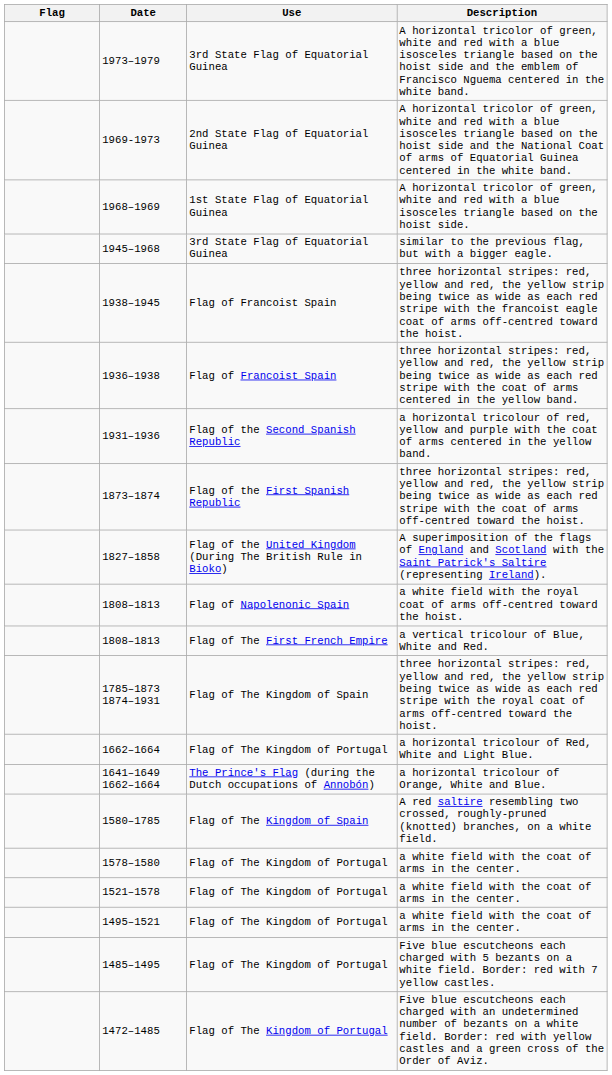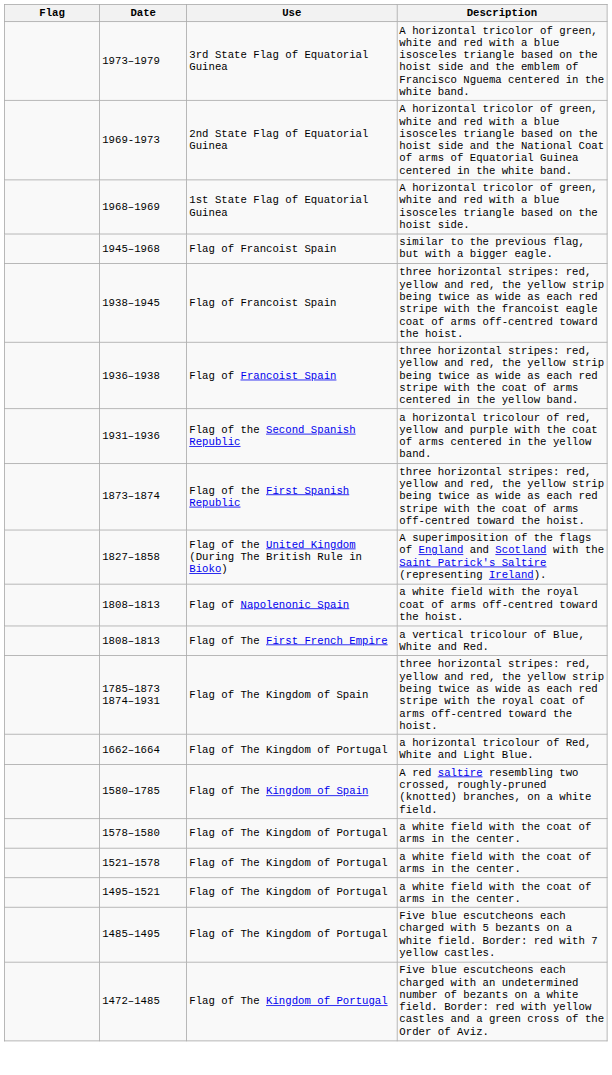 <table class="wikitable">
 <tr>
 <th style="width:110px;">Flag</th>
 <th style="width:100px;">Date</th>
 <th style="width:250px;">Use</th>
 <th style="width:250px;">Description</th>
 </tr>
 <tr>
 <td></td>
 <td>1973–1979</td>
 <td>3rd State Flag of Equatorial Guinea</td>
 <td>A horizontal tricolor of green, white and red with a blue isosceles triangle based on the hoist side and the emblem of Francisco Nguema centered in the white band.</td>
 </tr>
 <tr>
 <td></td>
 <td>1969-1973</td>
 <td>2nd State Flag of Equatorial Guinea</td>
 <td>A horizontal tricolor of green, white and red with a blue isosceles triangle based on the hoist side and the National Coat of arms of Equatorial Guinea centered in the white band.</td>
 </tr>
 <tr>
 <td></td>
 <td>1968–1969</td>
 <td>1st State Flag of Equatorial Guinea</td>
 <td>A horizontal tricolor of green, white and red with a blue isosceles triangle based on the hoist side.</td>
 </tr>
 <tr>
 <td></td>
 <td>1945–1968</td>
-<td>3rd State Flag of Equatorial Guinea</td>
+<td>Flag of Francoist Spain</td>
 <td>similar to the previous flag, but with a bigger eagle.</td>
 </tr>
 <tr>
 <td></td>
 <td>1938–1945</td>
 <td>Flag of Francoist Spain</td>
 <td>three horizontal stripes: red, yellow and red, the yellow strip being twice as wide as each red stripe with the francoist eagle coat of arms off-centred toward the hoist.</td>
 </tr>
 <tr>
 <td></td>
 <td>1936–1938</td>
 <td>Flag of <a href='#'>Francoist Spain</a></td>
 <td>three horizontal stripes: red, yellow and red, the yellow strip being twice as wide as each red stripe with the coat of arms centered in the yellow band.</td>
 </tr>
 <tr>
 <td></td>
 <td>1931–1936</td>
 <td>Flag of the <a href='#'>Second Spanish Republic</a></td>
 <td>a horizontal tricolour of red, yellow and purple with the coat of arms centered in the yellow band.</td>
 </tr>
 <tr>
 <td></td>
 <td>1873–1874</td>
 <td>Flag of the <a href='#'>First Spanish Republic</a></td>
 <td>three horizontal stripes: red, yellow and red, the yellow strip being twice as wide as each red stripe with the coat of arms off-centred toward the hoist.</td>
 </tr>
 <tr>
 <td></td>
 <td>1827–1858</td>
 <td>Flag of the <a href='#'>United Kingdom</a> (During The British Rule in <a href='#'>Bioko</a>)</td>
 <td>A superimposition of the flags of <a href='#'>England</a> and <a href='#'>Scotland</a> with the <a href='#'>Saint Patrick's Saltire</a> (representing <a href='#'>Ireland</a>).</td>
 </tr>
 <tr>
 <td></td>
 <td>1808–1813</td>
 <td>Flag of <a href='#'>Napolenonic Spain</a></td>
 <td>a white field with the royal coat of arms off-centred toward the hoist.</td>
 </tr>
 <tr>
 <td></td>
 <td>1808–1813</td>
 <td>Flag of The <a href='#'>First French Empire</a></td>
 <td>a vertical tricolour of Blue, White and Red.</td>
 </tr>
 <tr>
 <td></td>
 <td>1785–1873<br>1874–1931</td>
 <td>Flag of The Kingdom of Spain</td>
 <td>three horizontal stripes: red, yellow and red, the yellow strip being twice as wide as each red stripe with the royal coat of arms off-centred toward the hoist.</td>
 </tr>
 <tr>
 <td></td>
 <td>1662–1664</td>
 <td>Flag of The Kingdom of Portugal</td>
 <td>a horizontal tricolour of Red, White and Light Blue.</td>
 </tr>
 <tr>
 <td></td>
-<td>1641–1649<br>1662–1664</td>
-<td><a href='#'>The Prince's Flag</a> (during the Dutch occupations of <a href='#'>Annobón</a>)</td>
-<td>a horizontal tricolour of Orange, White and Blue.</td>
-</tr>
-<tr>
-<td></td>
 <td>1580–1785</td>
 <td>Flag of The <a href='#'>Kingdom of Spain</a></td>
 <td>A red <a href='#'>saltire</a> resembling two crossed, roughly-pruned (knotted) branches, on a white field.</td>
 </tr>
 <tr>
 <td></td>
 <td>1578–1580</td>
 <td>Flag of The Kingdom of Portugal</td>
 <td>a white field with the coat of arms in the center.</td>
 </tr>
 <tr>
 <td></td>
 <td>1521–1578</td>
 <td>Flag of The Kingdom of Portugal</td>
 <td>a white field with the coat of arms in the center.</td>
 </tr>
 <tr>
 <td></td>
 <td>1495–1521</td>
 <td>Flag of The Kingdom of Portugal</td>
 <td>a white field with the coat of arms in the center.</td>
 </tr>
 <tr>
 <td></td>
 <td>1485–1495</td>
 <td>Flag of The Kingdom of Portugal</td>
 <td>Five blue escutcheons each charged with 5 bezants on a white field. Border: red with 7 yellow castles.</td>
 </tr>
 <tr>
 <td></td>
 <td>1472–1485</td>
 <td>Flag of The <a href='#'>Kingdom of Portugal</a></td>
 <td>Five blue escutcheons each charged with an undetermined number of bezants on a white field. Border: red with yellow castles and a green cross of the Order of Aviz.</td>
 </tr>
 </table>
